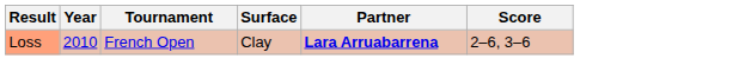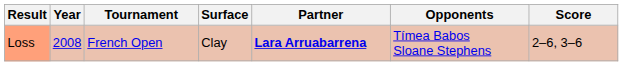 <table class="sortable wikitable" style=font-size:97%>
 <tr>
 <th>Result</th>
 <th>Year</th>
 <th width=130>Tournament</th>
 <th>Surface</th>
 <th width=160>Partner</th>
+<th width=160>Opponents</th>
 <th width=100>Score</th>
 </tr>
 <tr style="background:#ebc2af;">
 <td style="background:#ffa07a;">Loss</td>
-<td><a href='#'>2010</a></td>
+<td><a href='#'>2008</a></td>
 <td><a href='#'>French Open</a></td>
 <td>Clay</td>
 <td><strong> <a href='#'>Lara Arruabarrena</a></strong></td>
+<td> <a href='#'>Tímea Babos</a> <br>  <a href='#'>Sloane Stephens</a></td>
 <td>2–6, 3–6</td>
 </tr>
 </table>
